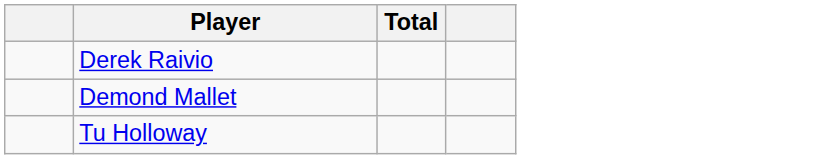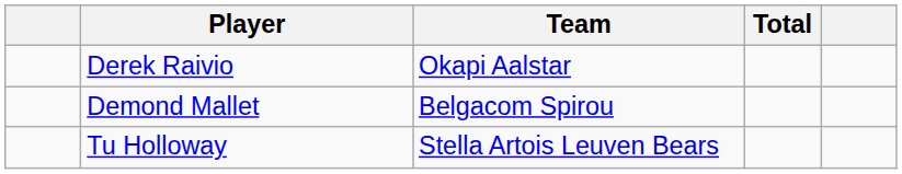 <table class="wikitable">
 <tr>
 <th width=40></th>
 <th width=200>Player</th>
+<th width=200>Team</th>
 <th width=40>Total</th>
 <th width=40></th>
 </tr>
 <tr>
 <td></td>
 <td> <a href='#'>Derek Raivio</a></td>
+<td><a href='#'>Okapi Aalstar</a></td>
 <td></td>
 <td></td>
 </tr>
 <tr>
 <td></td>
 <td> <a href='#'>Demond Mallet</a></td>
+<td><a href='#'>Belgacom Spirou</a></td>
 <td></td>
 <td></td>
 </tr>
 <tr>
 <td></td>
 <td> <a href='#'>Tu Holloway</a></td>
+<td><a href='#'>Stella Artois Leuven Bears</a></td>
 <td></td>
 <td></td>
 </tr>
 </table>
